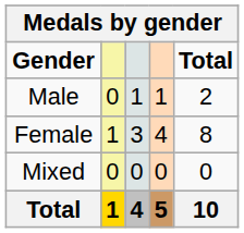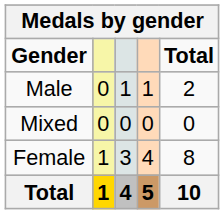 <table class="wikitable" style="text-align:center; font-size:85%; float:right">
 <tr style="background:#efefef;">
 <th colspan=5><strong>Medals by gender</strong></th>
 </tr>
 <tr>
 <td><strong>Gender</strong></td>
 <td style="background:#f7f6a8;"></td>
 <td style="background:#dce5e5;"></td>
 <td style="background:#ffdab9;"></td>
 <td><strong>Total</strong></td>
 </tr>
 <tr>
 <td>Male</td>
 <td style="background:#F7F6A8;">0</td>
 <td style="background:#DCE5E5;">1</td>
 <td style="background:#FFDAB9;">1</td>
 <td>2</td>
 </tr>
 <tr>
+<td>Mixed</td>
+<td style="background:#F7F6A8;">0</td>
+<td style="background:#DCE5E5;">0</td>
+<td style="background:#FFDAB9;">0</td>
+<td>0</td>
+</tr>
+<tr>
 <td>Female</td>
 <td style="background:#F7F6A8;">1</td>
 <td style="background:#DCE5E5;">3</td>
 <td style="background:#FFDAB9;">4</td>
 <td>8</td>
-</tr>
-<tr>
-<td>Mixed</td>
-<td style="background:#F7F6A8;">0</td>
-<td style="background:#DCE5E5;">0</td>
-<td style="background:#FFDAB9;">0</td>
-<td>0</td>
 </tr>
 <tr>
 <th>Total</th>
 <th style="background:gold;">1</th>
 <th style="background:silver;">4</th>
 <th style="background:#c96;">5</th>
 <th>10</th>
 </tr>
 </table>
